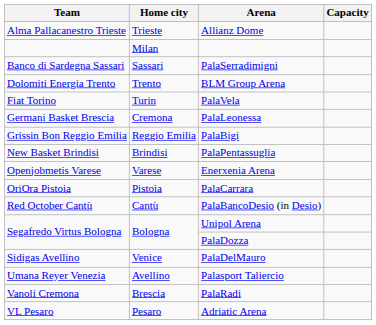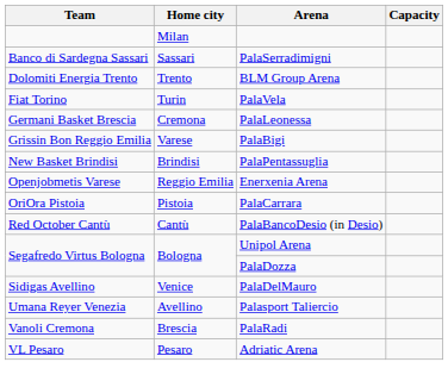 <table class="wikitable sortable" style="margin:1em 2em 1em 1em;">
 <tr>
 <th>Team</th>
 <th>Home city</th>
 <th>Arena</th>
 <th>Capacity</th>
-</tr>
-<tr>
-<td><a href='#'>Alma Pallacanestro Trieste</a></td>
-<td><a href='#'>Trieste</a></td>
-<td><a href='#'>Allianz Dome</a></td>
-<td align=center></td>
 </tr>
 <tr>
 <td></td>
 <td><a href='#'>Milan</a></td>
 <td></td>
 <td align=center></td>
 </tr>
 <tr>
 <td><a href='#'>Banco di Sardegna Sassari</a></td>
 <td><a href='#'>Sassari</a></td>
 <td><a href='#'>PalaSerradimigni</a></td>
 <td align=center></td>
 </tr>
 <tr>
 <td><a href='#'>Dolomiti Energia Trento</a></td>
 <td><a href='#'>Trento</a></td>
 <td><a href='#'>BLM Group Arena</a></td>
 <td align=center></td>
 </tr>
 <tr>
 <td><a href='#'>Fiat Torino</a></td>
 <td><a href='#'>Turin</a></td>
 <td><a href='#'>PalaVela</a></td>
 <td align=center></td>
 </tr>
 <tr>
 <td><a href='#'>Germani Basket Brescia</a></td>
 <td><a href='#'>Cremona</a></td>
 <td><a href='#'>PalaLeonessa</a></td>
 <td align=center></td>
 </tr>
 <tr>
 <td><a href='#'>Grissin Bon Reggio Emilia</a></td>
-<td><a href='#'>Reggio Emilia</a></td>
+<td><a href='#'>Varese</a></td>
 <td><a href='#'>PalaBigi</a></td>
 <td align=center></td>
 </tr>
 <tr>
 <td><a href='#'>New Basket Brindisi</a></td>
 <td><a href='#'>Brindisi</a></td>
 <td><a href='#'>PalaPentassuglia</a></td>
 <td align=center></td>
 </tr>
 <tr>
 <td><a href='#'>Openjobmetis Varese</a></td>
-<td><a href='#'>Varese</a></td>
+<td><a href='#'>Reggio Emilia</a></td>
 <td><a href='#'>Enerxenia Arena</a></td>
 <td align=center></td>
 </tr>
 <tr>
 <td><a href='#'>OriOra Pistoia</a></td>
 <td><a href='#'>Pistoia</a></td>
 <td><a href='#'>PalaCarrara</a></td>
 <td align=center></td>
 </tr>
 <tr>
 <td><a href='#'>Red October Cantù</a></td>
 <td><a href='#'>Cantù</a></td>
 <td><a href='#'>PalaBancoDesio</a> (in <a href='#'>Desio</a>)</td>
 <td align=center></td>
 </tr>
 <tr>
 <td rowspan=2><a href='#'>Segafredo Virtus Bologna</a></td>
 <td rowspan=2><a href='#'>Bologna</a></td>
 <td><a href='#'>Unipol Arena</a></td>
 <td align=center></td>
 </tr>
 <tr>
 <td><a href='#'>PalaDozza</a></td>
 <td align=center></td>
 </tr>
 <tr>
 <td><a href='#'>Sidigas Avellino</a></td>
 <td><a href='#'>Venice</a></td>
 <td><a href='#'>PalaDelMauro</a></td>
 <td align=center></td>
 </tr>
 <tr>
 <td><a href='#'>Umana Reyer Venezia</a></td>
 <td><a href='#'>Avellino</a></td>
 <td><a href='#'>Palasport Taliercio</a></td>
 <td align=center></td>
 </tr>
 <tr>
 <td><a href='#'>Vanoli Cremona</a></td>
 <td><a href='#'>Brescia</a></td>
 <td><a href='#'>PalaRadi</a></td>
 <td align=center></td>
 </tr>
 <tr>
 <td><a href='#'>VL Pesaro</a></td>
 <td><a href='#'>Pesaro</a></td>
 <td><a href='#'>Adriatic Arena</a></td>
 <td align=center></td>
 </tr>
 </table>
